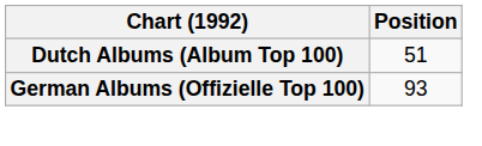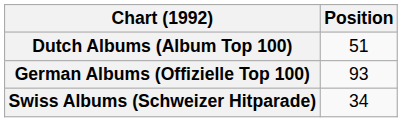 <table class="wikitable sortable plainrowheaders" style="text-align:center">
 <tr>
 <th scope="col">Chart (1992)</th>
 <th scope="col">Position</th>
 </tr>
 <tr>
 <th scope="row">Dutch Albums (Album Top 100)</th>
 <td>51</td>
 </tr>
 <tr>
 <th scope="row">German Albums (Offizielle Top 100)</th>
 <td>93</td>
 </tr>
+<tr>
+<th scope="row">Swiss Albums (Schweizer Hitparade)</th>
+<td>34</td>
+</tr>
 </table>
